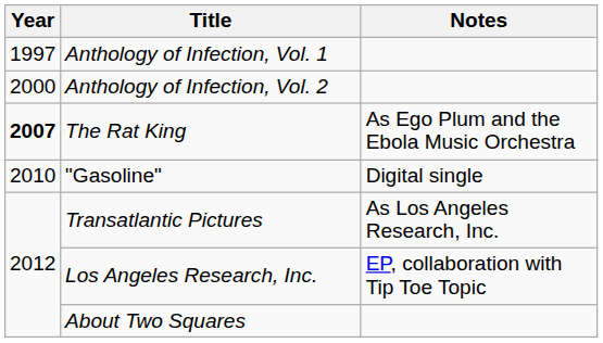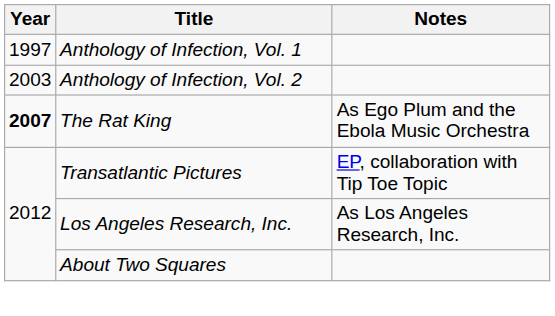 <table class="wikitable">
 <tr>
 <th style="width:33px;">Year</th>
 <th style="width:225px;">Title</th>
 <th style="width:175px;">Notes</th>
 </tr>
 <tr>
 <td>1997</td>
 <td><em>Anthology of Infection, Vol. 1</em></td>
 <td></td>
 </tr>
 <tr>
-<td>2000</td>
+<td>2003</td>
 <td><em>Anthology of Infection, Vol. 2</em></td>
 <td></td>
 </tr>
 <tr>
 <td><strong>2007</strong></td>
 <td><em>The Rat King</em></td>
 <td>As Ego Plum and the Ebola Music Orchestra</td>
 </tr>
 <tr>
-<td>2010</td>
-<td>"Gasoline"</td>
-<td>Digital single</td>
-</tr>
-<tr>
 <td rowspan=3>2012</td>
 <td><em>Transatlantic Pictures</em></td>
-<td>As Los Angeles Research, Inc.</td>
+<td><a href='#'>EP</a>, collaboration with Tip Toe Topic</td>
 </tr>
 <tr>
 <td><em>Los Angeles Research, Inc.</em></td>
-<td><a href='#'>EP</a>, collaboration with Tip Toe Topic</td>
+<td>As Los Angeles Research, Inc.</td>
 </tr>
 <tr>
 <td><em>About Two Squares</em></td>
 <td></td>
 </tr>
 </table>
